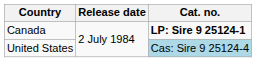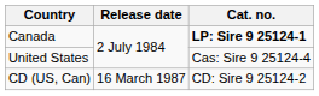 <table class="wikitable">
 <tr>
 <th>Country</th>
 <th>Release date</th>
 <th>Cat. no.</th>
 </tr>
 <tr>
 <td>Canada</td>
 <td rowspan="2">2 July 1984</td>
 <td><strong>LP: Sire 9 25124-1</strong></td>
 </tr>
 <tr>
 <td>United States</td>
-<td style="background: lightblue;">Cas: Sire 9 25124-4</td>
+<td>Cas: Sire 9 25124-4</td>
+</tr>
+<tr>
+<td>CD (US, Can)</td>
+<td>16 March 1987</td>
+<td>CD: Sire 9 25124-2</td>
 </tr>
 </table>
